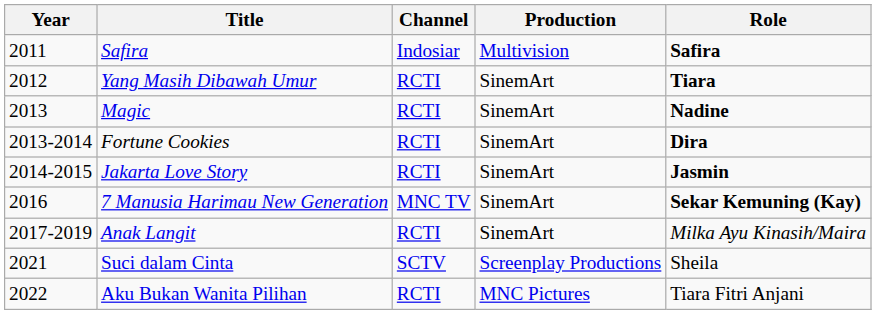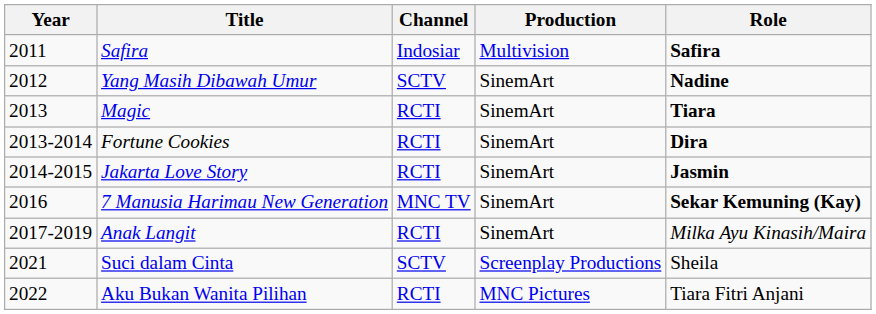 <table class="wikitable">
 <tr>
 <th>Year</th>
 <th>Title</th>
 <th>Channel</th>
 <th>Production</th>
 <th>Role</th>
 </tr>
 <tr>
 <td>2011</td>
 <td><a href='#'><em>Safira</em></a></td>
 <td><a href='#'>Indosiar</a></td>
 <td><a href='#'>Multivision</a></td>
 <td><strong>Safira</strong></td>
 </tr>
 <tr>
 <td>2012</td>
 <td><em><a href='#'>Yang Masih Dibawah Umur</a></em></td>
-<td><a href='#'>RCTI</a></td>
+<td><a href='#'>SCTV</a></td>
 <td>SinemArt</td>
-<td><strong>Tiara</strong></td>
+<td><strong>Nadine</strong></td>
 </tr>
 <tr>
 <td>2013</td>
 <td><em><a href='#'>Magic</a></em></td>
 <td><a href='#'>RCTI</a></td>
 <td>SinemArt</td>
-<td><strong>Nadine</strong></td>
+<td><strong>Tiara</strong></td>
 </tr>
 <tr>
 <td>2013-2014</td>
 <td><em>Fortune Cookies</em></td>
 <td><a href='#'>RCTI</a></td>
 <td>SinemArt</td>
 <td><strong>Dira</strong></td>
 </tr>
 <tr>
 <td>2014-2015</td>
 <td><em><a href='#'>Jakarta Love Story</a></em></td>
 <td><a href='#'>RCTI</a></td>
 <td>SinemArt</td>
 <td><strong>Jasmin</strong></td>
 </tr>
 <tr>
 <td>2016</td>
 <td><em><a href='#'>7 Manusia Harimau New Generation</a></em></td>
 <td><a href='#'>MNC TV</a></td>
 <td>SinemArt</td>
 <td><strong>Sekar Kemuning (Kay)</strong></td>
 </tr>
 <tr>
 <td>2017-2019</td>
 <td><em><a href='#'>Anak Langit</a></em></td>
 <td><a href='#'>RCTI</a></td>
 <td>SinemArt</td>
 <td><em>Milka Ayu Kinasih/Maira<strong></td>
 </tr>
 <tr>
 <td>2021</td>
 <td></em><a href='#'>Suci dalam Cinta</a><em></td>
 <td><a href='#'>SCTV</a></td>
 <td><a href='#'>Screenplay Productions</a></td>
 <td></strong>Sheila<strong></td>
 </tr>
 <tr>
 <td>2022</td>
 <td></em><a href='#'>Aku Bukan Wanita Pilihan</a><em></td>
 <td><a href='#'>RCTI</a></td>
 <td><a href='#'>MNC Pictures</a></td>
 <td></strong>Tiara Fitri Anjani<strong></td>
 </tr>
 </table>
